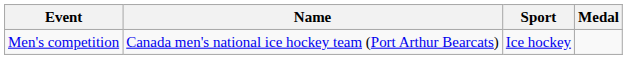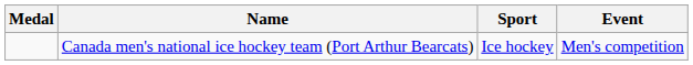 <table class="wikitable sortable" style="font-size:90%">
 <tr>
-<th>Event</th>
+<th>Medal</th>
 <th>Name</th>
 <th>Sport</th>
-<th>Medal</th>
+<th>Event</th>
 </tr>
 <tr>
-<td><a href='#'>Men's competition</a></td>
+<td></td>
 <td><a href='#'>Canada men's national ice hockey team</a> (<a href='#'>Port Arthur Bearcats</a>)<br></td>
 <td><a href='#'>Ice hockey</a></td>
-<td></td>
+<td><a href='#'>Men's competition</a></td>
 </tr>
 </table>
